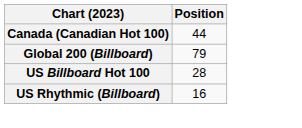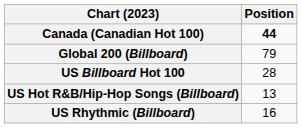 <table class="wikitable sortable plainrowheaders" style="text-align:center">
 <tr>
 <th scope="col">Chart (2023)</th>
 <th scope="col">Position</th>
 </tr>
 <tr>
 <th scope="row">Canada (Canadian Hot 100)</th>
-<td>44</td>
+<td><strong>44</strong></td>
 </tr>
 <tr>
 <th scope="row">Global 200 (<em>Billboard</em>)</th>
 <td>79</td>
 </tr>
 <tr>
 <th scope="row">US <em>Billboard</em> Hot 100</th>
 <td>28</td>
 </tr>
 <tr>
+<th scope="row">US Hot R&B/Hip-Hop Songs (<em>Billboard</em>)</th>
+<td>13</td>
+</tr>
+<tr>
 <th scope="row">US Rhythmic (<em>Billboard</em>)</th>
 <td>16</td>
 </tr>
 </table>
